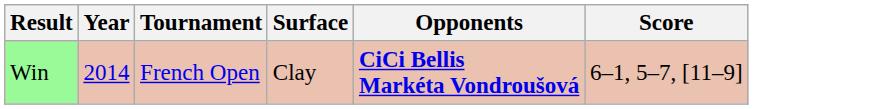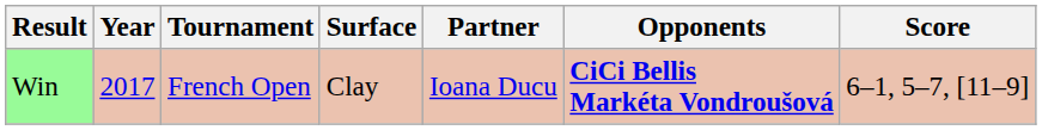 <table class="sortable wikitable">
 <tr>
 <th>Result</th>
 <th>Year</th>
 <th>Tournament</th>
 <th>Surface</th>
+<th>Partner</th>
 <th>Opponents</th>
 <th>Score</th>
 </tr>
 <tr style="background:#ebc2af;">
 <td style="background:#98fb98;">Win</td>
-<td><a href='#'>2014</a></td>
+<td><a href='#'>2017</a></td>
 <td><a href='#'>French Open</a></td>
 <td>Clay</td>
+<td> <a href='#'>Ioana Ducu</a></td>
 <td><strong> <a href='#'>CiCi Bellis</a> <br>  <a href='#'>Markéta Vondroušová</a></strong></td>
 <td>6–1, 5–7, [11–9]</td>
 </tr>
 </table>
